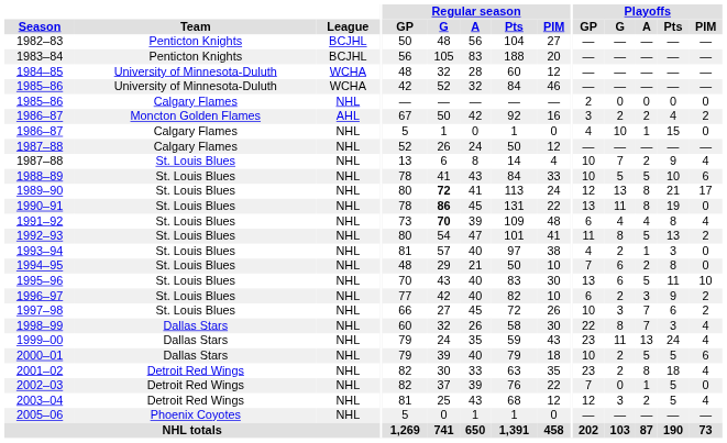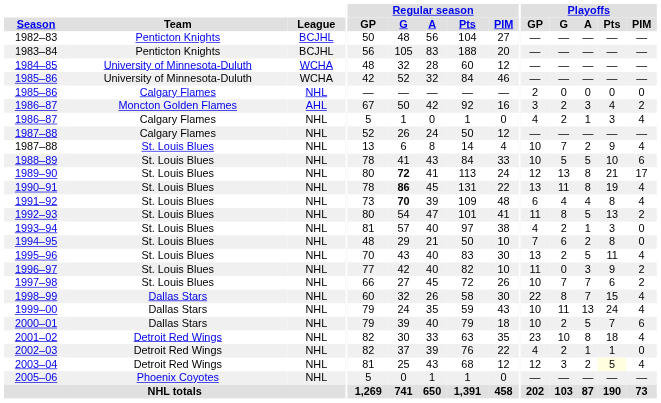 <table border="0" cellpadding="1" cellspacing="0" style="text-align:center; width:60em">
 <tr bgcolor="#e0e0e0">
 <th colspan="3" bgcolor="#ffffff"></th>
 <th rowspan="100" bgcolor="#ffffff"></th>
 <th colspan="5"><a href='#'>Regular season</a></th>
 <th rowspan="100" bgcolor="#ffffff"></th>
 <th colspan="5"><a href='#'>Playoffs</a></th>
 </tr>
 <tr bgcolor="#e0e0e0">
 <th><a href='#'>Season</a></th>
 <th>Team</th>
 <th>League</th>
 <th>GP</th>
 <th><a href='#'>G</a></th>
 <th><a href='#'>A</a></th>
 <th><a href='#'>Pts</a></th>
 <th><a href='#'>PIM</a></th>
 <th>GP</th>
 <th>G</th>
 <th>A</th>
 <th>Pts</th>
 <th>PIM</th>
 </tr>
 <tr>
 <td>1982–83</td>
 <td><a href='#'>Penticton Knights</a></td>
 <td><a href='#'>BCJHL</a></td>
 <td>50</td>
 <td>48</td>
 <td>56</td>
 <td>104</td>
 <td>27</td>
 <td>—</td>
 <td>—</td>
 <td>—</td>
 <td>—</td>
 <td>—</td>
 </tr>
 <tr bgcolor="#f0f0f0">
 <td>1983–84</td>
 <td>Penticton Knights</td>
 <td>BCJHL</td>
 <td>56</td>
 <td>105</td>
 <td>83</td>
 <td>188</td>
 <td>20</td>
 <td>—</td>
 <td>—</td>
 <td>—</td>
 <td>—</td>
 <td>—</td>
 </tr>
 <tr>
 <td><a href='#'>1984–85</a></td>
 <td><a href='#'>University of Minnesota-Duluth</a></td>
 <td><a href='#'>WCHA</a></td>
 <td>48</td>
 <td>32</td>
 <td>28</td>
 <td>60</td>
 <td>12</td>
 <td>—</td>
 <td>—</td>
 <td>—</td>
 <td>—</td>
 <td>—</td>
 </tr>
 <tr bgcolor="#f0f0f0">
 <td><a href='#'>1985–86</a></td>
 <td>University of Minnesota-Duluth</td>
 <td>WCHA</td>
 <td>42</td>
 <td>52</td>
 <td>32</td>
 <td>84</td>
 <td>46</td>
 <td>—</td>
 <td>—</td>
 <td>—</td>
 <td>—</td>
 <td>—</td>
 </tr>
 <tr>
 <td><a href='#'>1985–86</a></td>
 <td><a href='#'>Calgary Flames</a></td>
 <td><a href='#'>NHL</a></td>
 <td>—</td>
 <td>—</td>
 <td>—</td>
 <td>—</td>
 <td>—</td>
 <td>2</td>
 <td>0</td>
 <td>0</td>
 <td>0</td>
 <td>0</td>
 </tr>
 <tr bgcolor="#f0f0f0">
 <td><a href='#'>1986–87</a></td>
 <td><a href='#'>Moncton Golden Flames</a></td>
 <td><a href='#'>AHL</a></td>
 <td>67</td>
 <td>50</td>
 <td>42</td>
 <td>92</td>
 <td>16</td>
 <td>3</td>
 <td>2</td>
-<td>2</td>
+<td>3</td>
 <td>4</td>
 <td>2</td>
 </tr>
 <tr>
 <td><a href='#'>1986–87</a></td>
 <td>Calgary Flames</td>
 <td>NHL</td>
 <td>5</td>
 <td>1</td>
 <td>0</td>
 <td>1</td>
 <td>0</td>
 <td>4</td>
-<td>10</td>
+<td>2</td>
 <td>1</td>
-<td>15</td>
-<td>0</td>
+<td>3</td>
+<td>4</td>
 </tr>
 <tr bgcolor="#f0f0f0">
 <td><a href='#'>1987–88</a></td>
 <td>Calgary Flames</td>
 <td>NHL</td>
 <td>52</td>
 <td>26</td>
 <td>24</td>
 <td>50</td>
 <td>12</td>
 <td>—</td>
 <td>—</td>
 <td>—</td>
 <td>—</td>
 <td>—</td>
 </tr>
 <tr>
 <td>1987–88</td>
 <td><a href='#'>St. Louis Blues</a></td>
 <td>NHL</td>
 <td>13</td>
 <td>6</td>
 <td>8</td>
 <td>14</td>
 <td>4</td>
 <td>10</td>
 <td>7</td>
 <td>2</td>
 <td>9</td>
 <td>4</td>
 </tr>
 <tr bgcolor="#f0f0f0">
 <td><a href='#'>1988–89</a></td>
 <td>St. Louis Blues</td>
 <td>NHL</td>
 <td>78</td>
 <td>41</td>
 <td>43</td>
 <td>84</td>
 <td>33</td>
 <td>10</td>
 <td>5</td>
 <td>5</td>
 <td>10</td>
 <td>6</td>
 </tr>
 <tr>
 <td><a href='#'>1989–90</a></td>
 <td>St. Louis Blues</td>
 <td>NHL</td>
 <td>80</td>
 <td><strong>72</strong></td>
 <td>41</td>
 <td>113</td>
 <td>24</td>
 <td>12</td>
 <td>13</td>
 <td>8</td>
 <td>21</td>
 <td>17</td>
 </tr>
 <tr bgcolor="#f0f0f0">
 <td><a href='#'>1990–91</a></td>
 <td>St. Louis Blues</td>
 <td>NHL</td>
 <td>78</td>
 <td><strong>86</strong></td>
 <td>45</td>
 <td>131</td>
 <td>22</td>
 <td>13</td>
 <td>11</td>
 <td>8</td>
 <td>19</td>
-<td>0</td>
+<td>4</td>
 </tr>
 <tr>
 <td><a href='#'>1991–92</a></td>
 <td>St. Louis Blues</td>
 <td>NHL</td>
 <td>73</td>
 <td><strong>70</strong></td>
 <td>39</td>
 <td>109</td>
 <td>48</td>
 <td>6</td>
 <td>4</td>
 <td>4</td>
 <td>8</td>
 <td>4</td>
 </tr>
 <tr bgcolor="#f0f0f0">
 <td><a href='#'>1992–93</a></td>
 <td>St. Louis Blues</td>
 <td>NHL</td>
 <td>80</td>
 <td>54</td>
 <td>47</td>
 <td>101</td>
 <td>41</td>
 <td>11</td>
 <td>8</td>
 <td>5</td>
 <td>13</td>
 <td>2</td>
 </tr>
 <tr>
 <td><a href='#'>1993–94</a></td>
 <td>St. Louis Blues</td>
 <td>NHL</td>
 <td>81</td>
 <td>57</td>
 <td>40</td>
 <td>97</td>
 <td>38</td>
 <td>4</td>
 <td>2</td>
 <td>1</td>
 <td>3</td>
 <td>0</td>
 </tr>
 <tr bgcolor="#f0f0f0">
 <td><a href='#'>1994–95</a></td>
 <td>St. Louis Blues</td>
 <td>NHL</td>
 <td>48</td>
 <td>29</td>
 <td>21</td>
 <td>50</td>
 <td>10</td>
 <td>7</td>
 <td>6</td>
 <td>2</td>
 <td>8</td>
 <td>0</td>
 </tr>
 <tr>
 <td><a href='#'>1995–96</a></td>
 <td>St. Louis Blues</td>
 <td>NHL</td>
 <td>70</td>
 <td>43</td>
 <td>40</td>
 <td>83</td>
 <td>30</td>
 <td>13</td>
-<td>6</td>
+<td>2</td>
 <td>5</td>
 <td>11</td>
-<td>10</td>
+<td>4</td>
 </tr>
 <tr bgcolor="#f0f0f0">
 <td><a href='#'>1996–97</a></td>
 <td>St. Louis Blues</td>
 <td>NHL</td>
 <td>77</td>
 <td>42</td>
 <td>40</td>
 <td>82</td>
 <td>10</td>
-<td>6</td>
-<td>2</td>
+<td>11</td>
+<td>0</td>
 <td>3</td>
 <td>9</td>
 <td>2</td>
 </tr>
 <tr>
 <td><a href='#'>1997–98</a></td>
 <td>St. Louis Blues</td>
 <td>NHL</td>
 <td>66</td>
 <td>27</td>
 <td>45</td>
 <td>72</td>
 <td>26</td>
 <td>10</td>
-<td>3</td>
+<td>7</td>
 <td>7</td>
 <td>6</td>
 <td>2</td>
 </tr>
 <tr bgcolor="#f0f0f0">
 <td><a href='#'>1998–99</a></td>
 <td><a href='#'>Dallas Stars</a></td>
 <td>NHL</td>
 <td>60</td>
 <td>32</td>
 <td>26</td>
 <td>58</td>
 <td>30</td>
 <td>22</td>
 <td>8</td>
 <td>7</td>
-<td>3</td>
+<td>15</td>
 <td>4</td>
 </tr>
 <tr>
 <td><a href='#'>1999–00</a></td>
 <td>Dallas Stars</td>
 <td>NHL</td>
 <td>79</td>
 <td>24</td>
 <td>35</td>
 <td>59</td>
 <td>43</td>
-<td>23</td>
+<td>10</td>
 <td>11</td>
 <td>13</td>
 <td>24</td>
 <td>4</td>
 </tr>
 <tr bgcolor="#f0f0f0">
 <td><a href='#'>2000–01</a></td>
 <td>Dallas Stars</td>
 <td>NHL</td>
 <td>79</td>
 <td>39</td>
 <td>40</td>
 <td>79</td>
 <td>18</td>
 <td>10</td>
 <td>2</td>
 <td>5</td>
-<td>5</td>
+<td>7</td>
 <td>6</td>
 </tr>
 <tr>
 <td><a href='#'>2001–02</a></td>
 <td><a href='#'>Detroit Red Wings</a></td>
 <td>NHL</td>
 <td>82</td>
 <td>30</td>
 <td>33</td>
 <td>63</td>
 <td>35</td>
 <td>23</td>
-<td>2</td>
+<td>10</td>
 <td>8</td>
 <td>18</td>
 <td>4</td>
 </tr>
 <tr bgcolor="#f0f0f0">
 <td><a href='#'>2002–03</a></td>
 <td>Detroit Red Wings</td>
 <td>NHL</td>
 <td>82</td>
 <td>37</td>
 <td>39</td>
 <td>76</td>
 <td>22</td>
-<td>7</td>
-<td>0</td>
+<td>4</td>
+<td>2</td>
 <td>1</td>
-<td>5</td>
+<td>1</td>
 <td>0</td>
 </tr>
 <tr>
 <td><a href='#'>2003–04</a></td>
 <td>Detroit Red Wings</td>
 <td>NHL</td>
 <td>81</td>
 <td>25</td>
 <td>43</td>
 <td>68</td>
 <td>12</td>
 <td>12</td>
 <td>3</td>
 <td>2</td>
-<td>5</td>
+<td style="background: lightyellow;">5</td>
 <td>4</td>
 </tr>
 <tr bgcolor="#f0f0f0">
 <td><a href='#'>2005–06</a></td>
 <td><a href='#'>Phoenix Coyotes</a></td>
 <td>NHL</td>
 <td>5</td>
 <td>0</td>
 <td>1</td>
 <td>1</td>
 <td>0</td>
 <td>—</td>
 <td>—</td>
 <td>—</td>
 <td>—</td>
 <td>—</td>
 </tr>
 <tr bgcolor="#e0e0e0">
 <th colspan="3">NHL totals</th>
 <th>1,269</th>
 <th>741</th>
 <th>650</th>
 <th>1,391</th>
 <th>458</th>
 <th>202</th>
 <th>103</th>
 <th>87</th>
 <th>190</th>
 <th>73</th>
 </tr>
 </table>
